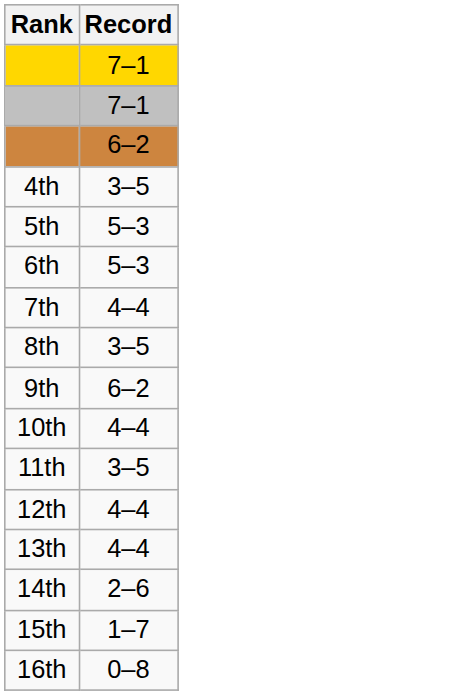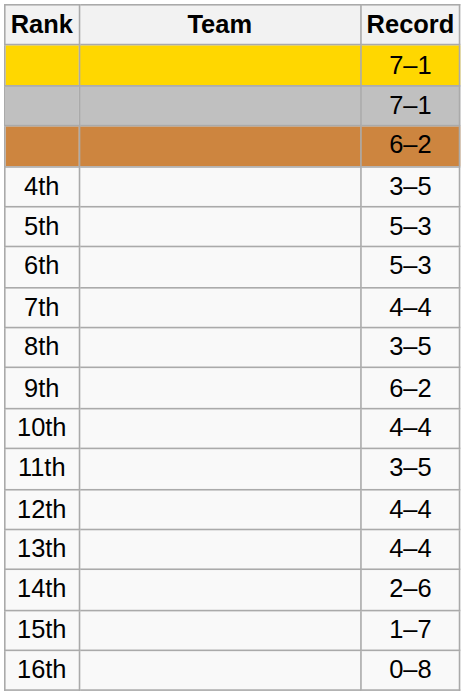 <table class=wikitable style="text-align:center;">
 <tr>
 <th>Rank</th>
+<th width=170>Team</th>
 <th>Record</th>
 </tr>
 <tr bgcolor=gold>
 <td></td>
+<td align=left></td>
 <td>7–1</td>
 </tr>
 <tr bgcolor=silver>
 <td></td>
+<td align=left></td>
 <td>7–1</td>
 </tr>
 <tr bgcolor=peru>
 <td></td>
+<td align=left></td>
 <td>6–2</td>
 </tr>
 <tr>
 <td>4th</td>
+<td align=left></td>
 <td>3–5</td>
 </tr>
 <tr>
 <td>5th</td>
+<td align=left></td>
 <td>5–3</td>
 </tr>
 <tr>
 <td>6th</td>
+<td align=left></td>
 <td>5–3</td>
 </tr>
 <tr>
 <td>7th</td>
+<td align=left></td>
 <td>4–4</td>
 </tr>
 <tr>
 <td>8th</td>
+<td align=left></td>
 <td>3–5</td>
 </tr>
 <tr>
 <td>9th</td>
+<td align=left></td>
 <td>6–2</td>
 </tr>
 <tr>
 <td>10th</td>
+<td align=left></td>
 <td>4–4</td>
 </tr>
 <tr>
 <td>11th</td>
+<td align=left></td>
 <td>3–5</td>
 </tr>
 <tr>
 <td>12th</td>
+<td align=left></td>
 <td>4–4</td>
 </tr>
 <tr>
 <td>13th</td>
+<td align=left></td>
 <td>4–4</td>
 </tr>
 <tr>
 <td>14th</td>
+<td align=left></td>
 <td>2–6</td>
 </tr>
 <tr>
 <td>15th</td>
+<td align=left></td>
 <td>1–7</td>
 </tr>
 <tr>
 <td>16th</td>
+<td align=left></td>
 <td>0–8</td>
 </tr>
 </table>
